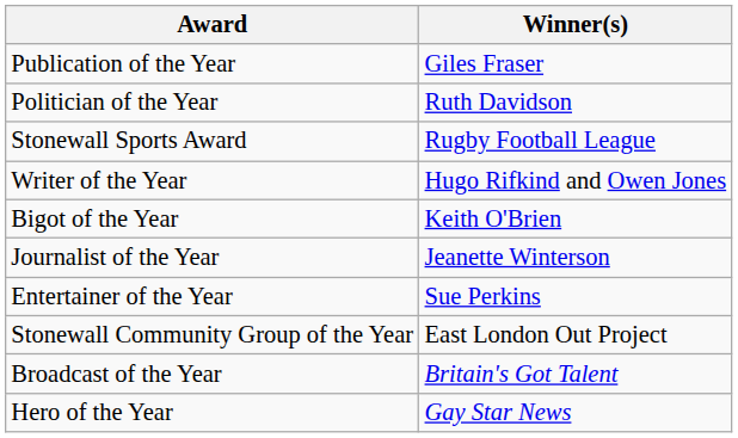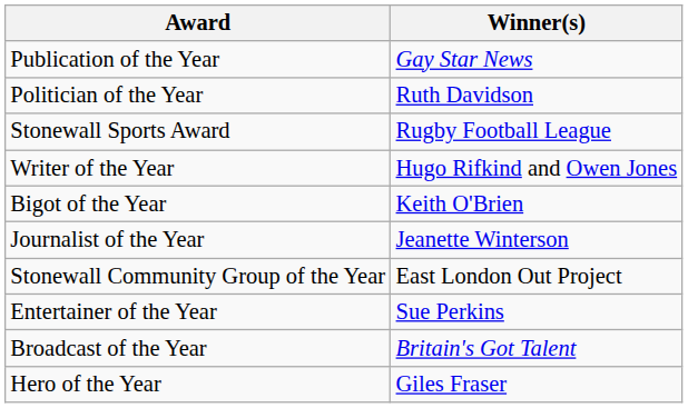 <table class="wikitable">
 <tr>
 <th>Award</th>
 <th>Winner(s)</th>
 </tr>
 <tr>
 <td>Publication of the Year</td>
-<td><a href='#'>Giles Fraser</a></td>
+<td><em><a href='#'>Gay Star News</a></em></td>
 </tr>
 <tr>
 <td>Politician of the Year</td>
 <td><a href='#'>Ruth Davidson</a></td>
 </tr>
 <tr>
 <td>Stonewall Sports Award</td>
 <td><a href='#'>Rugby Football League</a></td>
 </tr>
 <tr>
 <td>Writer of the Year</td>
 <td><a href='#'>Hugo Rifkind</a> and <a href='#'>Owen Jones</a></td>
 </tr>
 <tr>
 <td>Bigot of the Year</td>
 <td><a href='#'>Keith O'Brien</a></td>
 </tr>
 <tr>
 <td>Journalist of the Year</td>
 <td><a href='#'>Jeanette Winterson</a></td>
 </tr>
 <tr>
+<td>Stonewall Community Group of the Year</td>
+<td>East London Out Project</td>
+</tr>
+<tr>
 <td>Entertainer of the Year</td>
 <td><a href='#'>Sue Perkins</a></td>
-</tr>
-<tr>
-<td>Stonewall Community Group of the Year</td>
-<td>East London Out Project</td>
 </tr>
 <tr>
 <td>Broadcast of the Year</td>
 <td><em><a href='#'>Britain's Got Talent</a></em></td>
 </tr>
 <tr>
 <td>Hero of the Year</td>
-<td><em><a href='#'>Gay Star News</a></em></td>
+<td><a href='#'>Giles Fraser</a></td>
 </tr>
 </table>
